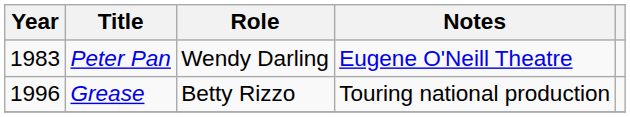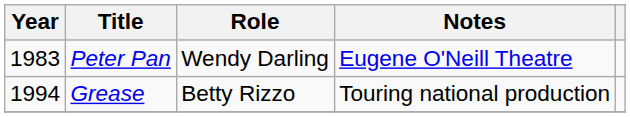 <table class="wikitable sortable">
 <tr>
 <th>Year</th>
 <th>Title</th>
 <th>Role</th>
 <th class="unsortable">Notes</th>
 <th class="unsortable"></th>
 </tr>
 <tr>
 <td>1983</td>
 <td><em><a href='#'>Peter Pan</a></em></td>
 <td>Wendy Darling</td>
 <td><a href='#'>Eugene O'Neill Theatre</a></td>
 <td style="text-align:center;"></td>
 </tr>
 <tr>
-<td>1996</td>
+<td>1994</td>
 <td><em><a href='#'>Grease</a></em></td>
 <td>Betty Rizzo</td>
 <td>Touring national production</td>
 <td style="text-align:center;"></td>
 </tr>
 <tr>
 </tr>
 </table>
